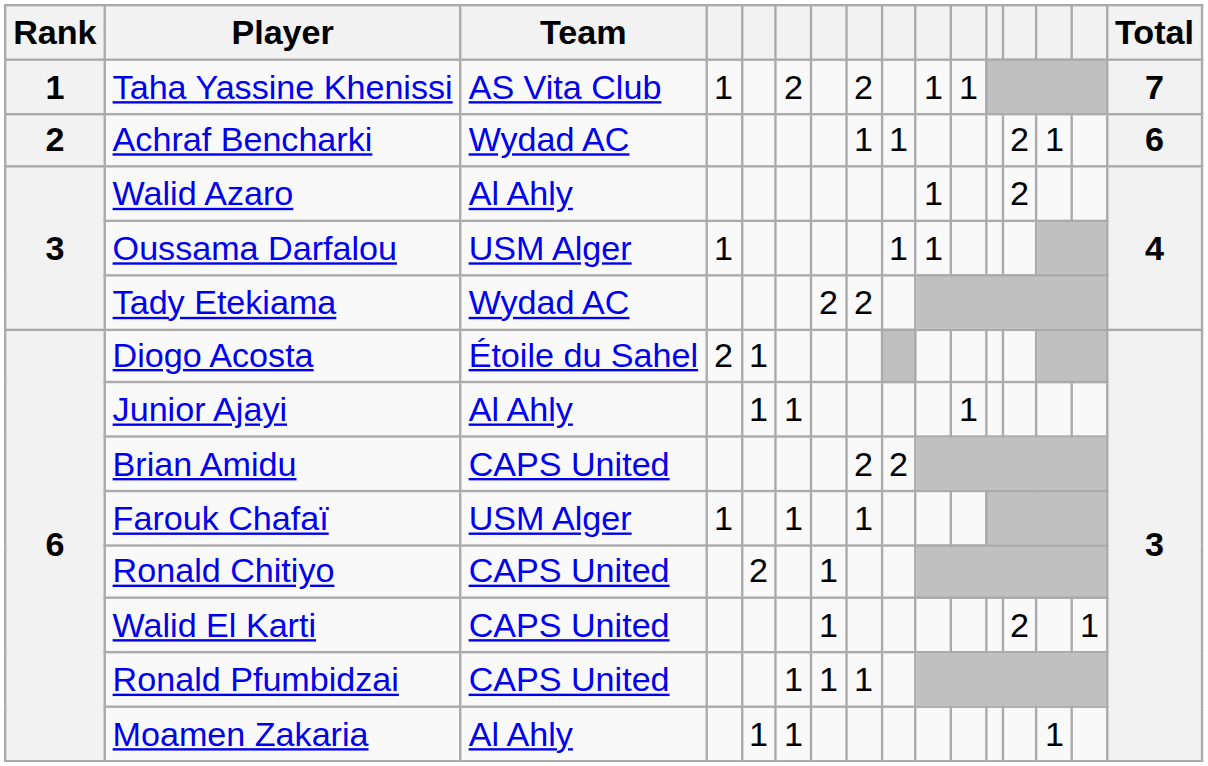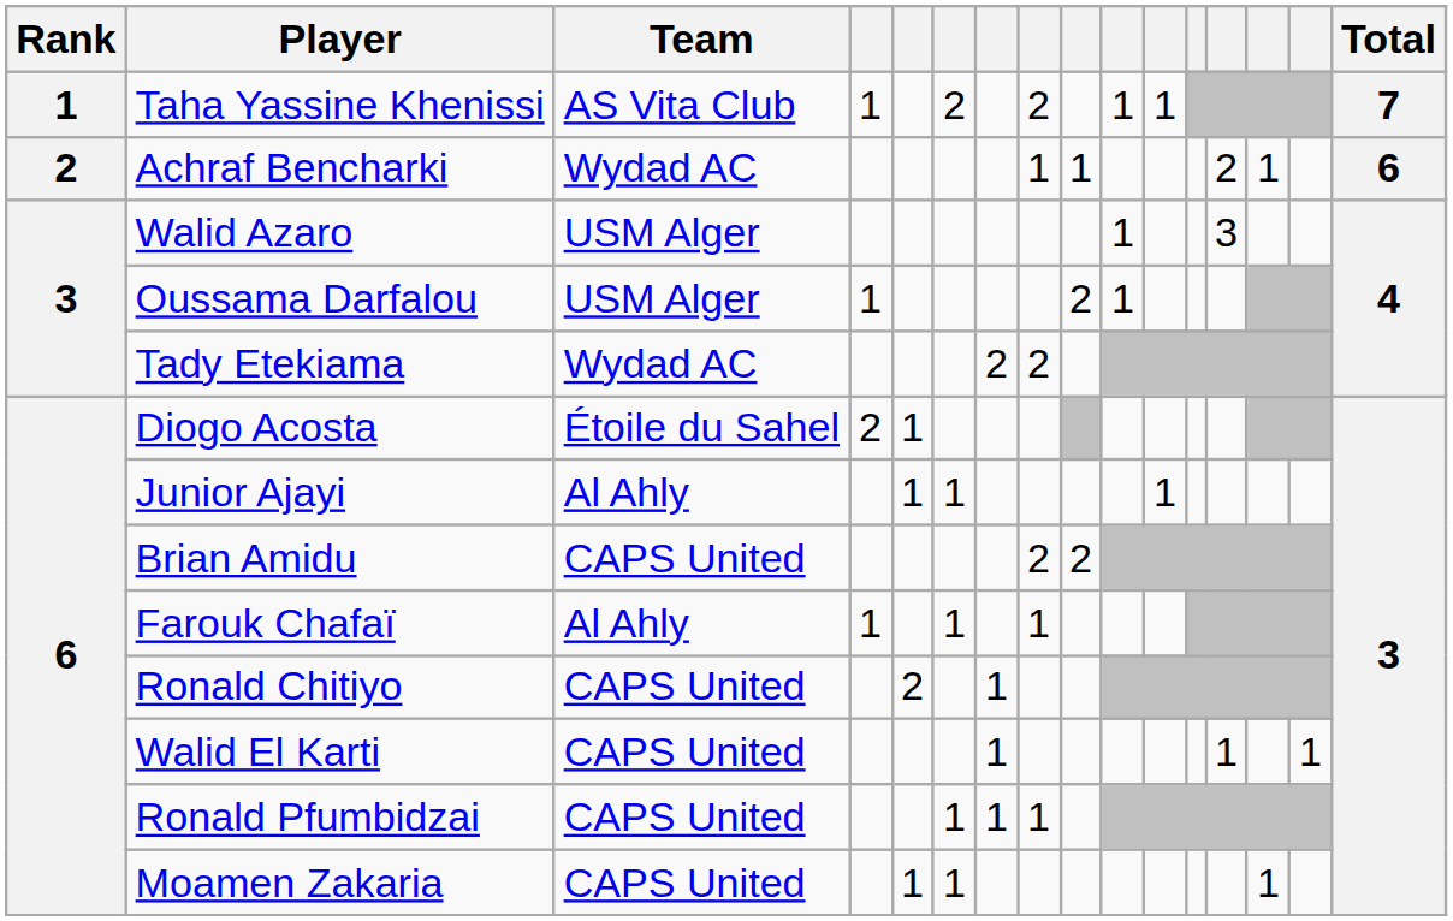 <table class="wikitable" style="text-align:center; font-size:90%">
 <tr>
 <th>Rank</th>
 <th>Player</th>
 <th>Team</th>
 <th></th>
 <th></th>
 <th></th>
 <th></th>
 <th></th>
 <th></th>
 <th></th>
 <th></th>
 <th></th>
 <th></th>
 <th></th>
 <th></th>
 <th>Total</th>
 </tr>
 <tr>
 <th>1</th>
 <td align=left> <a href='#'>Taha Yassine Khenissi</a></td>
 <td align=left> <a href='#'>AS Vita Club</a></td>
 <td>1</td>
 <td></td>
 <td>2</td>
 <td></td>
 <td>2</td>
 <td></td>
 <td>1</td>
 <td>1</td>
 <td bgcolor="silver" colspan=4></td>
 <th>7</th>
 </tr>
 <tr>
 <th>2</th>
 <td align=left> <a href='#'>Achraf Bencharki</a></td>
 <td align=left> <a href='#'>Wydad AC</a></td>
 <td></td>
 <td></td>
 <td></td>
 <td></td>
 <td>1</td>
 <td>1</td>
 <td></td>
 <td></td>
 <td></td>
 <td>2</td>
 <td>1</td>
 <td></td>
 <th>6</th>
 </tr>
 <tr>
 <th rowspan=3>3</th>
 <td align=left> <a href='#'>Walid Azaro</a></td>
-<td align=left> <a href='#'>Al Ahly</a></td>
+<td align=left> <a href='#'>USM Alger</a></td>
 <td></td>
 <td></td>
 <td></td>
 <td></td>
 <td></td>
 <td></td>
 <td>1</td>
 <td></td>
 <td></td>
-<td>2</td>
+<td>3</td>
 <td></td>
 <td></td>
 <th rowspan=3>4</th>
 </tr>
 <tr>
 <td align=left> <a href='#'>Oussama Darfalou</a></td>
 <td align=left> <a href='#'>USM Alger</a></td>
 <td>1</td>
 <td></td>
 <td></td>
 <td></td>
 <td></td>
-<td>1</td>
+<td>2</td>
 <td>1</td>
 <td></td>
 <td></td>
 <td></td>
 <td bgcolor="silver" colspan=2></td>
 </tr>
 <tr>
 <td align=left> <a href='#'>Tady Etekiama</a></td>
 <td align=left> <a href='#'>Wydad AC</a></td>
 <td></td>
 <td></td>
 <td></td>
 <td>2</td>
 <td>2</td>
 <td></td>
 <td bgcolor="silver" colspan=6></td>
 </tr>
 <tr>
 <th rowspan=8>6</th>
 <td align=left> <a href='#'>Diogo Acosta</a></td>
 <td align=left> <a href='#'>Étoile du Sahel</a></td>
 <td>2</td>
 <td>1</td>
 <td></td>
 <td></td>
 <td></td>
 <td bgcolor="silver"></td>
 <td></td>
 <td></td>
 <td></td>
 <td></td>
 <td bgcolor="silver" colspan=2></td>
 <th rowspan=8>3</th>
 </tr>
 <tr>
 <td align=left> <a href='#'>Junior Ajayi</a></td>
 <td align=left> <a href='#'>Al Ahly</a></td>
 <td></td>
 <td>1</td>
 <td>1</td>
 <td></td>
 <td></td>
 <td></td>
 <td></td>
 <td>1</td>
 <td></td>
 <td></td>
 <td></td>
 <td></td>
 </tr>
 <tr>
 <td align=left> <a href='#'>Brian Amidu</a></td>
 <td align=left> <a href='#'>CAPS United</a></td>
 <td></td>
 <td></td>
 <td></td>
 <td></td>
 <td>2</td>
 <td>2</td>
 <td bgcolor="silver" colspan=6></td>
 </tr>
 <tr>
 <td align=left> <a href='#'>Farouk Chafaï</a></td>
-<td align=left> <a href='#'>USM Alger</a></td>
+<td align=left> <a href='#'>Al Ahly</a></td>
 <td>1</td>
 <td></td>
 <td>1</td>
 <td></td>
 <td>1</td>
 <td></td>
 <td></td>
 <td></td>
 <td bgcolor="silver" colspan=4></td>
 </tr>
 <tr>
 <td align=left> <a href='#'>Ronald Chitiyo</a></td>
 <td align=left> <a href='#'>CAPS United</a></td>
 <td></td>
 <td>2</td>
 <td></td>
 <td>1</td>
 <td></td>
 <td></td>
 <td bgcolor="silver" colspan=6></td>
 </tr>
 <tr>
 <td align=left> <a href='#'>Walid El Karti</a></td>
 <td align=left> <a href='#'>CAPS United</a></td>
 <td></td>
 <td></td>
 <td></td>
 <td>1</td>
 <td></td>
 <td></td>
 <td></td>
 <td></td>
 <td></td>
-<td>2</td>
+<td>1</td>
 <td></td>
 <td>1</td>
 </tr>
 <tr>
 <td align=left> <a href='#'>Ronald Pfumbidzai</a></td>
 <td align=left> <a href='#'>CAPS United</a></td>
 <td></td>
 <td></td>
 <td>1</td>
 <td>1</td>
 <td>1</td>
 <td></td>
 <td bgcolor="silver" colspan=6></td>
 </tr>
 <tr>
 <td align=left> <a href='#'>Moamen Zakaria</a></td>
-<td align=left> <a href='#'>Al Ahly</a></td>
+<td align=left> <a href='#'>CAPS United</a></td>
 <td></td>
 <td>1</td>
 <td>1</td>
 <td></td>
 <td></td>
 <td></td>
 <td></td>
 <td></td>
 <td></td>
 <td></td>
 <td>1</td>
 <td></td>
 </tr>
 </table>
